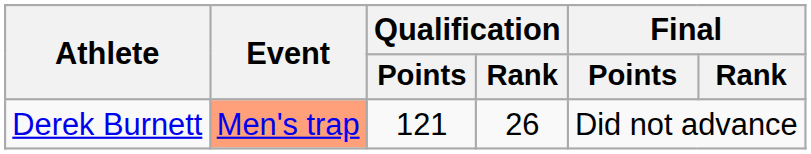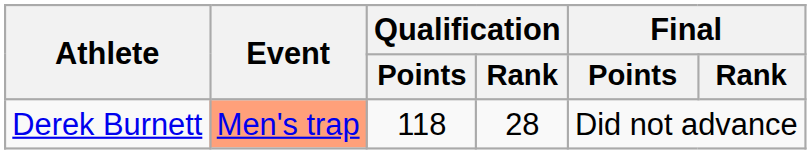 <table class="wikitable" style="font-size:90%">
 <tr>
 <th rowspan="2">Athlete</th>
 <th rowspan="2">Event</th>
 <th colspan=2>Qualification</th>
 <th colspan=2>Final</th>
 </tr>
 <tr style="font-size:95%">
 <th>Points</th>
 <th>Rank</th>
 <th>Points</th>
 <th>Rank</th>
 </tr>
 <tr align=center>
 <td align=left><a href='#'>Derek Burnett</a></td>
 <td align=left style="background: lightsalmon;"><a href='#'>Men's trap</a></td>
-<td>121</td>
-<td>26</td>
+<td>118</td>
+<td>28</td>
 <td colspan=2>Did not advance</td>
 </tr>
 </table>
